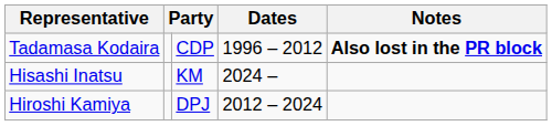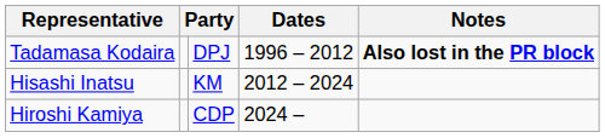 <table class=wikitable>
 <tr valign=bottom>
 <th>Representative</th>
 <th colspan="2">Party</th>
 <th>Dates</th>
 <th>Notes</th>
 </tr>
 <tr>
 <td><a href='#'>Tadamasa Kodaira</a></td>
 <td bgcolor=></td>
-<td><a href='#'>CDP</a></td>
+<td><a href='#'>DPJ</a></td>
 <td>1996 – 2012</td>
 <td><strong>Also lost in the <a href='#'>PR block</a></strong></td>
 </tr>
 <tr>
 <td><a href='#'>Hisashi Inatsu</a></td>
 <td bgcolor=></td>
 <td><a href='#'>KM</a></td>
-<td>2024 –</td>
+<td>2012 – 2024</td>
 <td></td>
 </tr>
 <tr>
 <td><a href='#'>Hiroshi Kamiya</a></td>
 <td bgcolor=></td>
-<td><a href='#'>DPJ</a></td>
-<td>2012 – 2024</td>
+<td><a href='#'>CDP</a></td>
+<td>2024 –</td>
 <td></td>
 </tr>
 </table>
